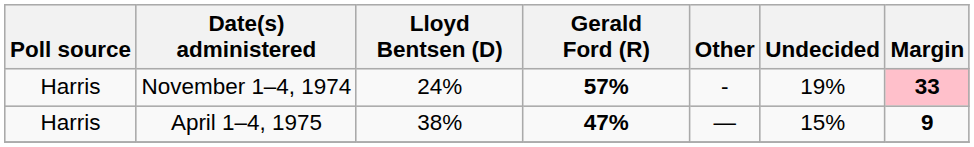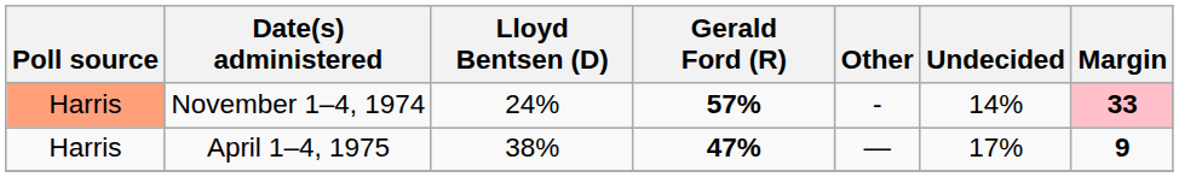 <table class="wikitable sortable" style="text-align:center;font-size:90%;line-height:17px">
 <tr valign= bottom>
 <th>Poll source</th>
 <th>Date(s)<br>administered</th>
 <th class="unsortable" style="width:100px;">Lloyd<br>Bentsen (D)</th>
 <th class="unsortable" style="width:100px;">Gerald<br>Ford (R)</th>
 <th class="unsortable">Other</th>
 <th class="unsortable">Undecided</th>
 <th>Margin</th>
 </tr>
 <tr>
-<td align="center">Harris</td>
+<td align="center" style="background: lightsalmon;">Harris</td>
 <td>November 1–4, 1974</td>
 <td align="center">24%</td>
 <td><strong>57%</strong></td>
 <td align="center">-</td>
-<td align="center">19%</td>
+<td align="center">14%</td>
 <td style="background: pink;"><strong>33</strong></td>
 </tr>
 <tr>
 <td align="center">Harris</td>
 <td>April 1–4, 1975</td>
 <td align="center">38%</td>
 <td><strong>47%</strong></td>
 <td align="center">—</td>
-<td align="center">15%</td>
+<td align="center">17%</td>
 <td><strong>9</strong></td>
 </tr>
 <tr>
 </tr>
 </table>
